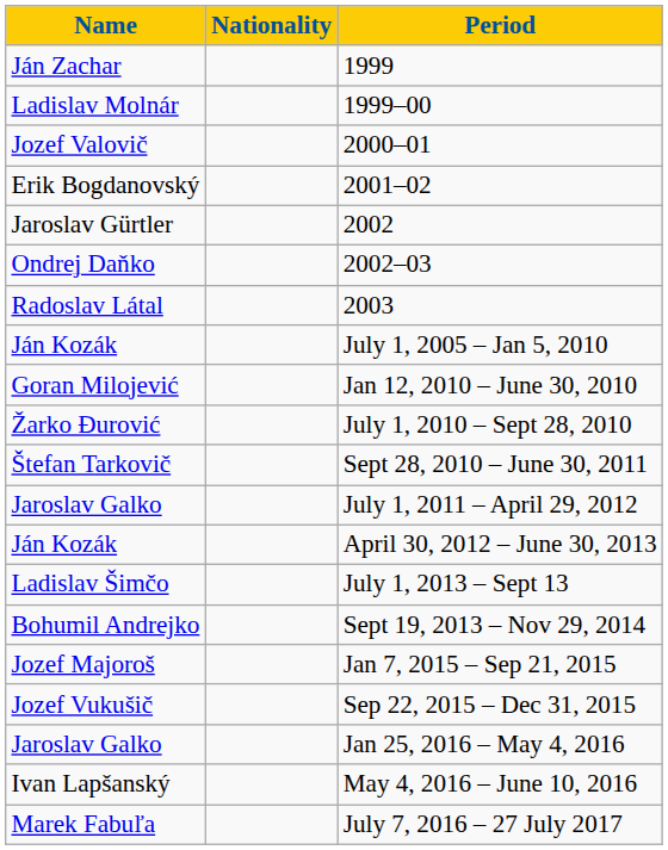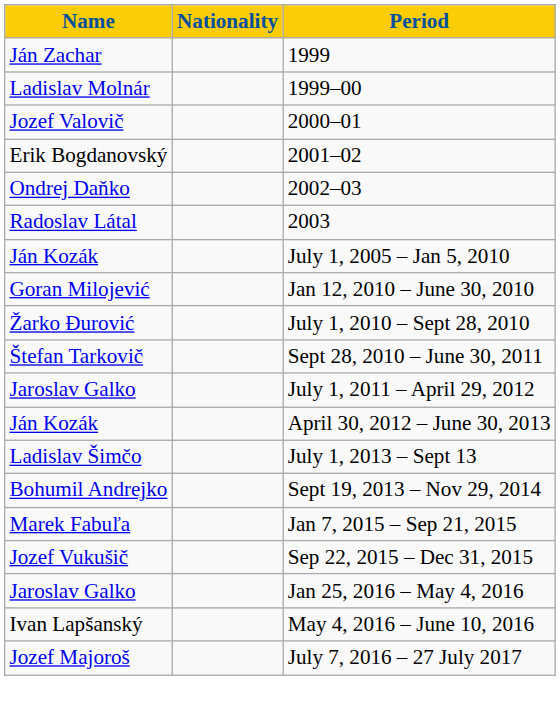 <table class="wikitable">
 <tr>
 <th style="color:#00509E; background:#FCCC06;">Name</th>
 <th style="color:#00509E; background:#FCCC06;">Nationality</th>
 <th style="color:#00509E; background:#FCCC06;">Period</th>
 </tr>
 <tr>
 <td><a href='#'>Ján Zachar</a></td>
 <td align=center></td>
 <td>1999</td>
 </tr>
 <tr>
 <td><a href='#'>Ladislav Molnár</a></td>
 <td align=center></td>
 <td>1999–00</td>
 </tr>
 <tr>
 <td><a href='#'>Jozef Valovič</a></td>
 <td align=center></td>
 <td>2000–01</td>
 </tr>
 <tr>
 <td>Erik Bogdanovský</td>
 <td align=center></td>
 <td>2001–02</td>
-</tr>
-<tr>
-<td>Jaroslav Gürtler</td>
-<td align=center></td>
-<td>2002</td>
 </tr>
 <tr>
 <td><a href='#'>Ondrej Daňko</a></td>
 <td align=center></td>
 <td>2002–03</td>
 </tr>
 <tr>
 <td><a href='#'>Radoslav Látal</a></td>
 <td align=center></td>
 <td>2003</td>
 </tr>
 <tr>
 <td><a href='#'>Ján Kozák</a></td>
 <td align=center></td>
 <td>July 1, 2005 – Jan 5, 2010</td>
 </tr>
 <tr>
 <td><a href='#'>Goran Milojević</a></td>
 <td align=center></td>
 <td>Jan 12, 2010 – June 30, 2010</td>
 </tr>
 <tr>
 <td><a href='#'>Žarko Đurović</a></td>
 <td align=center></td>
 <td>July 1, 2010 – Sept 28, 2010</td>
 </tr>
 <tr>
 <td><a href='#'>Štefan Tarkovič</a></td>
 <td align=center></td>
 <td>Sept 28, 2010 – June 30, 2011</td>
 </tr>
 <tr>
 <td><a href='#'>Jaroslav Galko</a></td>
 <td align=center></td>
 <td>July 1, 2011 – April 29, 2012</td>
 </tr>
 <tr>
 <td><a href='#'>Ján Kozák</a></td>
 <td align=center></td>
 <td>April 30, 2012 – June 30, 2013</td>
 </tr>
 <tr>
 <td><a href='#'>Ladislav Šimčo</a></td>
 <td align=center></td>
 <td>July 1, 2013 – Sept 13</td>
 </tr>
 <tr>
 <td><a href='#'>Bohumil Andrejko</a></td>
 <td align=center></td>
 <td>Sept 19, 2013 – Nov 29, 2014</td>
 </tr>
 <tr>
-<td><a href='#'>Jozef Majoroš</a></td>
+<td><a href='#'>Marek Fabuľa</a></td>
 <td align=center></td>
 <td>Jan 7, 2015 – Sep 21, 2015</td>
 </tr>
 <tr>
 <td><a href='#'>Jozef Vukušič</a></td>
 <td align=center></td>
 <td>Sep 22, 2015 – Dec 31, 2015</td>
 </tr>
 <tr>
 <td><a href='#'>Jaroslav Galko</a></td>
 <td align=center></td>
 <td>Jan 25, 2016 – May 4, 2016</td>
 </tr>
 <tr>
 <td>Ivan Lapšanský</td>
 <td align=center></td>
 <td>May 4, 2016 – June 10, 2016</td>
 </tr>
 <tr>
-<td><a href='#'>Marek Fabuľa</a></td>
+<td><a href='#'>Jozef Majoroš</a></td>
 <td align=center></td>
 <td>July 7, 2016 – 27 July 2017</td>
 </tr>
 </table>
